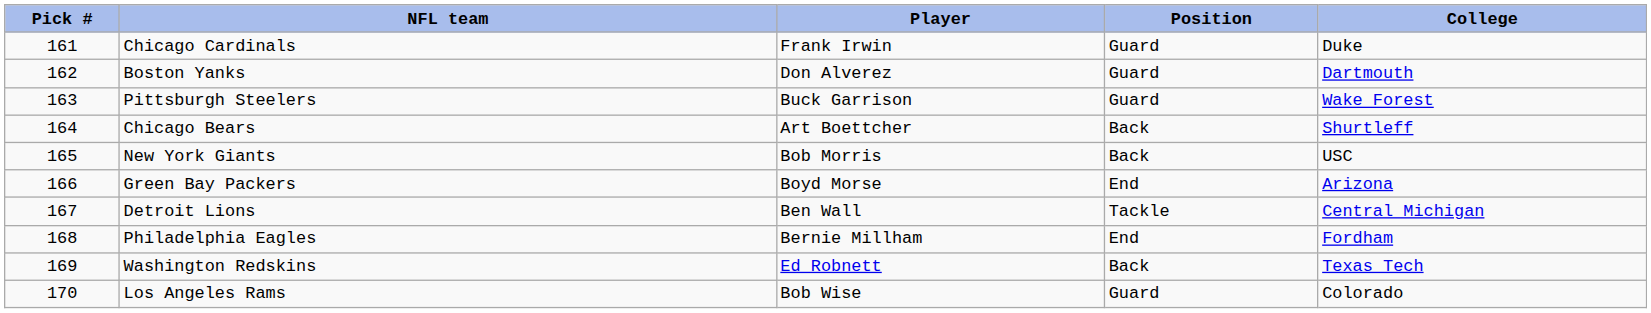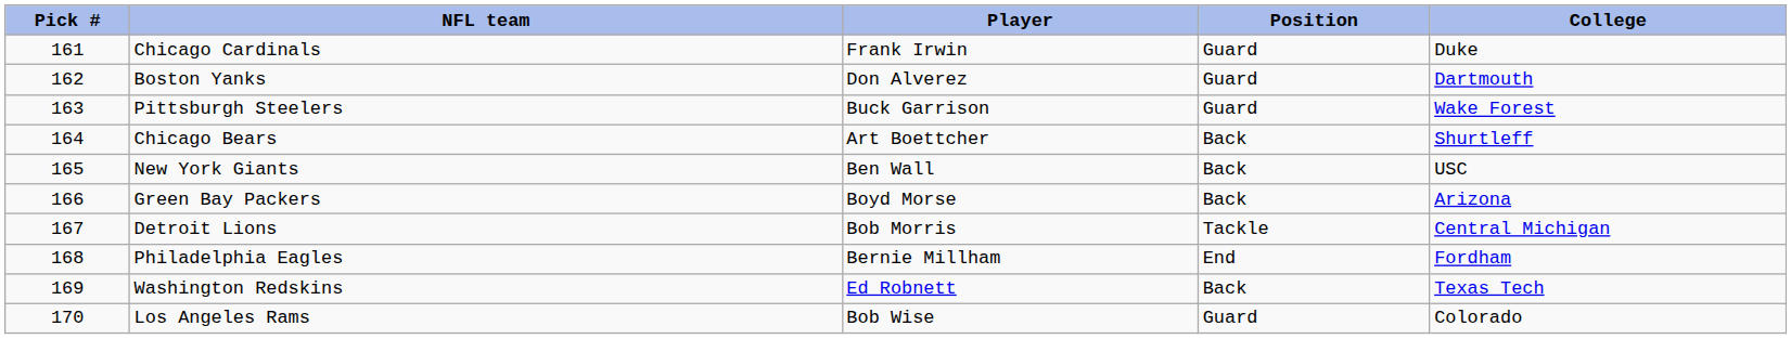 <table class="wikitable sortable sortable" style="width: 100%">
 <tr>
 <th style="background:#A8BDEC;" width=7%>Pick #</th>
 <th width=40% style="background:#A8BDEC;">NFL team</th>
 <th width=20% style="background:#A8BDEC;">Player</th>
 <th width=13% style="background:#A8BDEC;">Position</th>
 <th style="background:#A8BDEC;">College</th>
 </tr>
 <tr>
 <td align=center>161</td>
 <td>Chicago Cardinals</td>
 <td>Frank Irwin</td>
 <td>Guard</td>
 <td>Duke</td>
 </tr>
 <tr>
 <td align=center>162</td>
 <td>Boston Yanks</td>
 <td>Don Alverez</td>
 <td>Guard</td>
 <td><a href='#'>Dartmouth</a></td>
 </tr>
 <tr>
 <td align=center>163</td>
 <td>Pittsburgh Steelers</td>
 <td>Buck Garrison</td>
 <td>Guard</td>
 <td><a href='#'>Wake Forest</a></td>
 </tr>
 <tr>
 <td align=center>164</td>
 <td>Chicago Bears</td>
 <td>Art Boettcher</td>
 <td>Back</td>
 <td><a href='#'>Shurtleff</a></td>
 </tr>
 <tr>
 <td align=center>165</td>
 <td>New York Giants</td>
-<td>Bob Morris</td>
+<td>Ben Wall</td>
 <td>Back</td>
 <td>USC</td>
 </tr>
 <tr>
 <td align=center>166</td>
 <td>Green Bay Packers</td>
 <td>Boyd Morse</td>
-<td>End</td>
+<td>Back</td>
 <td><a href='#'>Arizona</a></td>
 </tr>
 <tr>
 <td align=center>167</td>
 <td>Detroit Lions</td>
-<td>Ben Wall</td>
+<td>Bob Morris</td>
 <td>Tackle</td>
 <td><a href='#'>Central Michigan</a></td>
 </tr>
 <tr>
 <td align=center>168</td>
 <td>Philadelphia Eagles</td>
 <td>Bernie Millham</td>
 <td>End</td>
 <td><a href='#'>Fordham</a></td>
 </tr>
 <tr>
 <td align=center>169</td>
 <td>Washington Redskins</td>
 <td><a href='#'>Ed Robnett</a></td>
 <td>Back</td>
 <td><a href='#'>Texas Tech</a></td>
 </tr>
 <tr>
 <td align=center>170</td>
 <td>Los Angeles Rams</td>
 <td>Bob Wise</td>
 <td>Guard</td>
 <td>Colorado</td>
 </tr>
 </table>
